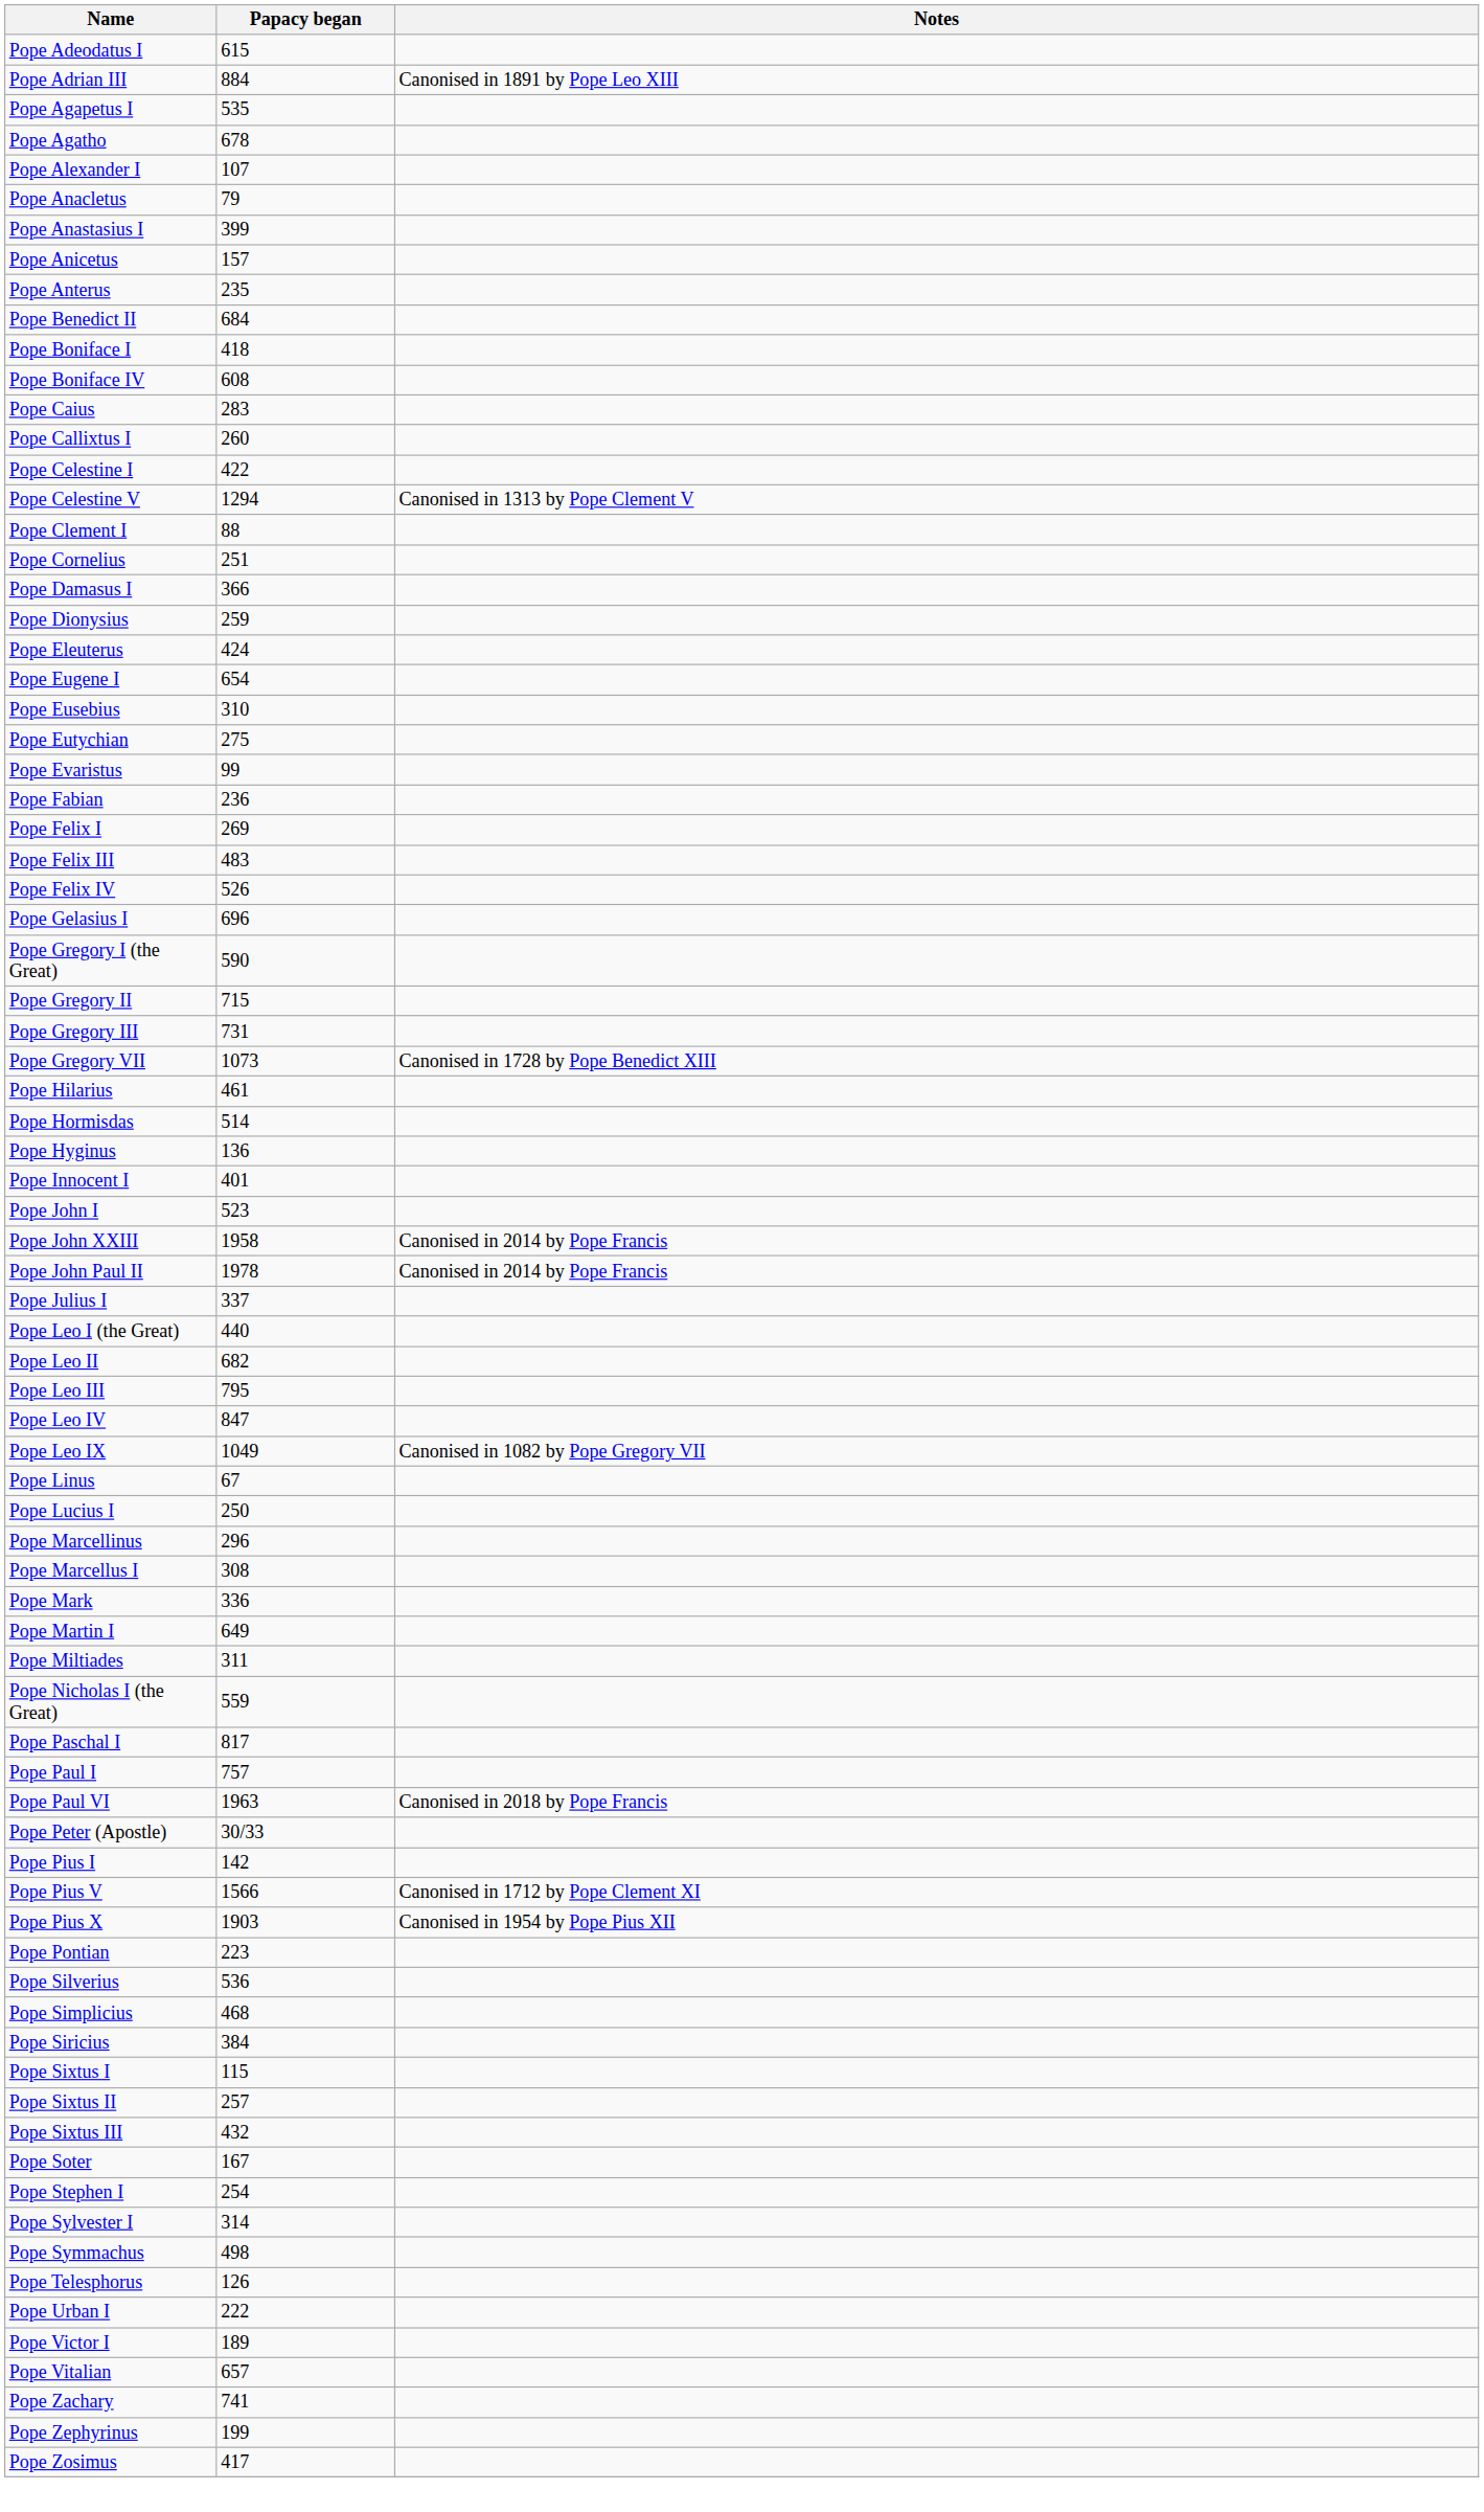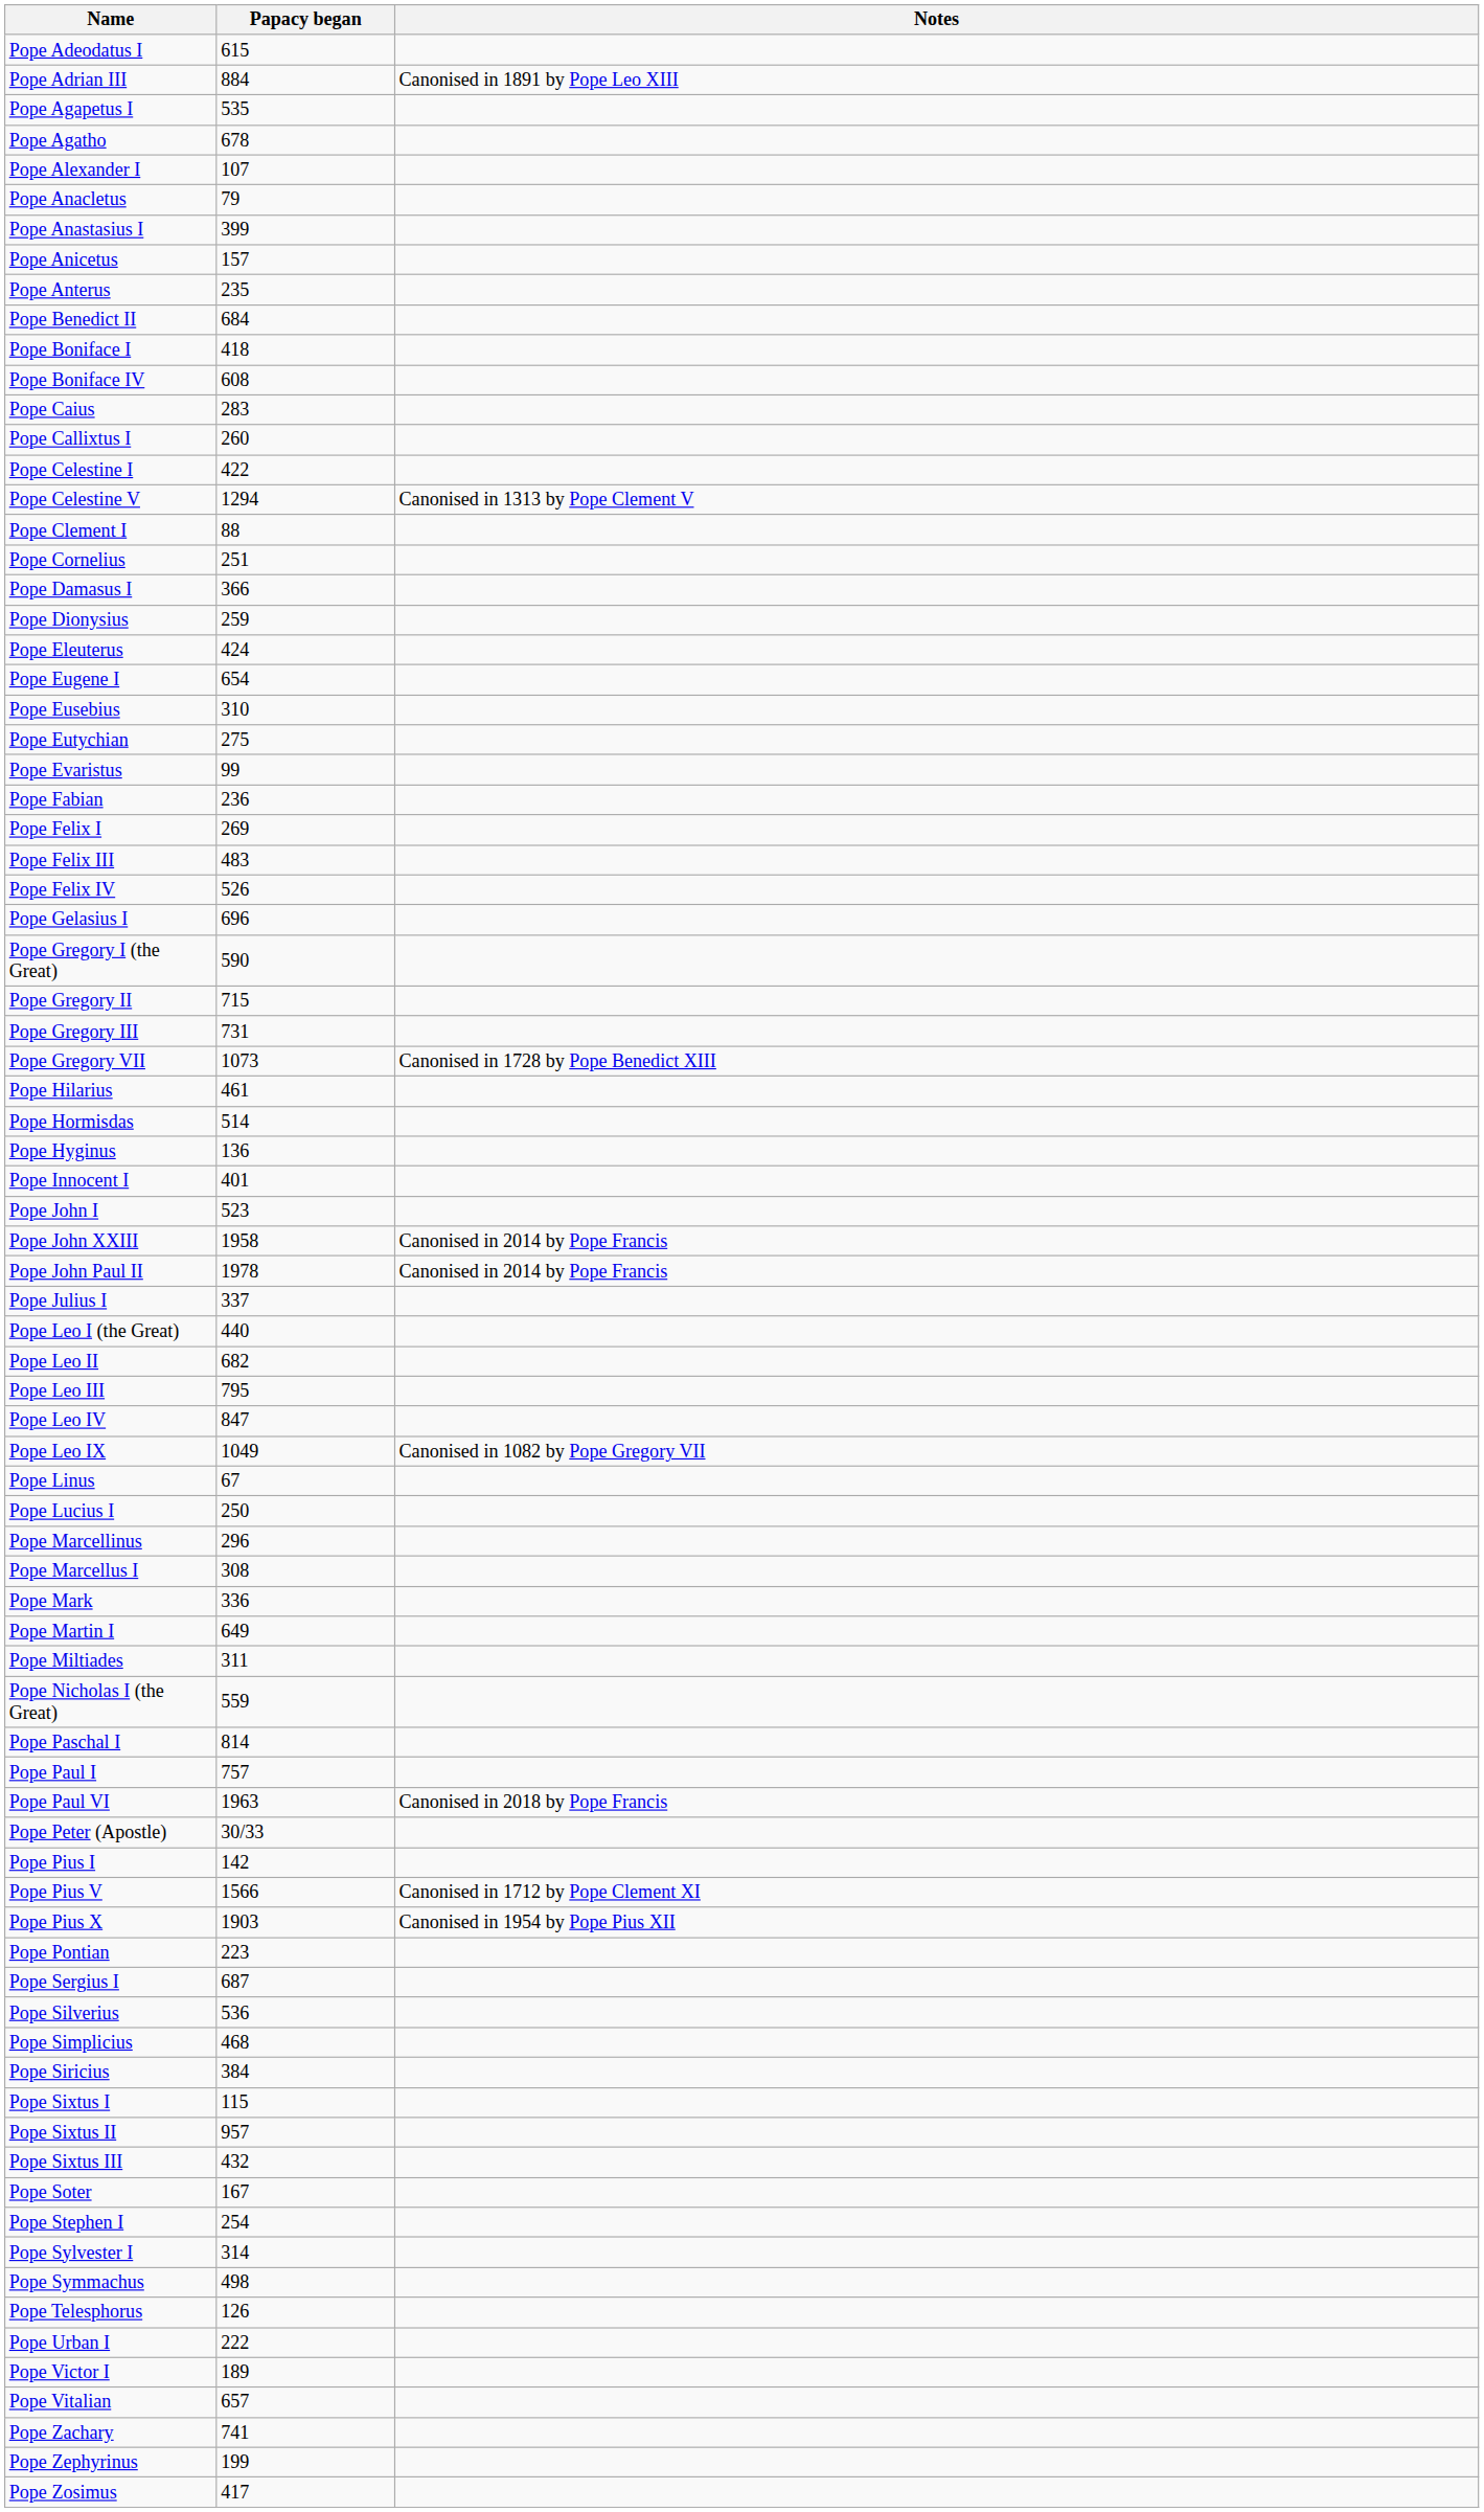 <table class="wikitable sortable">
 <tr>
 <th width="3%">Name</th>
 <th width="3%">Papacy began</th>
 <th width="21%" class="sortable">Notes</th>
 </tr>
 <tr>
 <td><a href='#'>Pope Adeodatus I</a></td>
 <td>615</td>
 <td></td>
 </tr>
 <tr>
 <td><a href='#'>Pope Adrian III</a></td>
 <td>884</td>
 <td>Canonised in 1891 by <a href='#'>Pope Leo XIII</a></td>
 </tr>
 <tr>
 <td><a href='#'>Pope Agapetus I</a></td>
 <td>535</td>
 <td></td>
 </tr>
 <tr>
 <td><a href='#'>Pope Agatho</a></td>
 <td>678</td>
 <td></td>
 </tr>
 <tr>
 <td><a href='#'>Pope Alexander I</a></td>
 <td>107</td>
 <td></td>
 </tr>
 <tr>
 <td><a href='#'>Pope Anacletus</a></td>
 <td>79</td>
 <td></td>
 </tr>
 <tr>
 <td><a href='#'>Pope Anastasius I</a></td>
 <td>399</td>
 <td></td>
 </tr>
 <tr>
 <td><a href='#'>Pope Anicetus</a></td>
 <td>157</td>
 <td></td>
 </tr>
 <tr>
 <td><a href='#'>Pope Anterus</a></td>
 <td>235</td>
 <td></td>
 </tr>
 <tr>
 <td><a href='#'>Pope Benedict II</a></td>
 <td>684</td>
 <td></td>
 </tr>
 <tr>
 <td><a href='#'>Pope Boniface I</a></td>
 <td>418</td>
 <td></td>
 </tr>
 <tr>
 <td><a href='#'>Pope Boniface IV</a></td>
 <td>608</td>
 <td></td>
 </tr>
 <tr>
 <td><a href='#'>Pope Caius</a></td>
 <td>283</td>
 <td></td>
 </tr>
 <tr>
 <td><a href='#'>Pope Callixtus I</a></td>
 <td>260</td>
 <td></td>
 </tr>
 <tr>
 <td><a href='#'>Pope Celestine I</a></td>
 <td>422</td>
 <td></td>
 </tr>
 <tr>
 <td><a href='#'>Pope Celestine V</a></td>
 <td>1294</td>
 <td>Canonised in 1313 by <a href='#'>Pope Clement V</a></td>
 </tr>
 <tr>
 <td><a href='#'>Pope Clement I</a></td>
 <td>88</td>
 <td></td>
 </tr>
 <tr>
 <td><a href='#'>Pope Cornelius</a></td>
 <td>251</td>
 <td></td>
 </tr>
 <tr>
 <td><a href='#'>Pope Damasus I</a></td>
 <td>366</td>
 <td></td>
 </tr>
 <tr>
 <td><a href='#'>Pope Dionysius</a></td>
 <td>259</td>
 <td></td>
 </tr>
 <tr>
 <td><a href='#'>Pope Eleuterus</a></td>
 <td>424</td>
 <td></td>
 </tr>
 <tr>
 <td><a href='#'>Pope Eugene I</a></td>
 <td>654</td>
 <td></td>
 </tr>
 <tr>
 <td><a href='#'>Pope Eusebius</a></td>
 <td>310</td>
 <td></td>
 </tr>
 <tr>
 <td><a href='#'>Pope Eutychian</a></td>
 <td>275</td>
 <td></td>
 </tr>
 <tr>
 <td><a href='#'>Pope Evaristus</a></td>
 <td>99</td>
 <td></td>
 </tr>
 <tr>
 <td><a href='#'>Pope Fabian</a></td>
 <td>236</td>
 <td></td>
 </tr>
 <tr>
 <td><a href='#'>Pope Felix I</a></td>
 <td>269</td>
 <td></td>
 </tr>
 <tr>
 <td><a href='#'>Pope Felix III</a></td>
 <td>483</td>
 <td></td>
 </tr>
 <tr>
 <td><a href='#'>Pope Felix IV</a></td>
 <td>526</td>
 <td></td>
 </tr>
 <tr>
 <td><a href='#'>Pope Gelasius I</a></td>
 <td>696</td>
 <td></td>
 </tr>
 <tr>
 <td><a href='#'>Pope Gregory I</a> (the Great)</td>
 <td>590</td>
 <td></td>
 </tr>
 <tr>
 <td><a href='#'>Pope Gregory II</a></td>
 <td>715</td>
 <td></td>
 </tr>
 <tr>
 <td><a href='#'>Pope Gregory III</a></td>
 <td>731</td>
 <td></td>
 </tr>
 <tr>
 <td><a href='#'>Pope Gregory VII</a></td>
 <td>1073</td>
 <td>Canonised in 1728 by <a href='#'>Pope Benedict XIII</a></td>
 </tr>
 <tr>
 <td><a href='#'>Pope Hilarius</a></td>
 <td>461</td>
 <td></td>
 </tr>
 <tr>
 <td><a href='#'>Pope Hormisdas</a></td>
 <td>514</td>
 <td></td>
 </tr>
 <tr>
 <td><a href='#'>Pope Hyginus</a></td>
 <td>136</td>
 <td></td>
 </tr>
 <tr>
 <td><a href='#'>Pope Innocent I</a></td>
 <td>401</td>
 <td></td>
 </tr>
 <tr>
 <td><a href='#'>Pope John I</a></td>
 <td>523</td>
 <td></td>
 </tr>
 <tr>
 <td><a href='#'>Pope John XXIII</a></td>
 <td>1958</td>
 <td>Canonised in 2014 by <a href='#'>Pope Francis</a></td>
 </tr>
 <tr>
 <td><a href='#'>Pope John Paul II</a></td>
 <td>1978</td>
 <td>Canonised in 2014 by <a href='#'>Pope Francis</a></td>
 </tr>
 <tr>
 <td><a href='#'>Pope Julius I</a></td>
 <td>337</td>
 <td></td>
 </tr>
 <tr>
 <td><a href='#'>Pope Leo I</a> (the Great)</td>
 <td>440</td>
 <td></td>
 </tr>
 <tr>
 <td><a href='#'>Pope Leo II</a></td>
 <td>682</td>
 <td></td>
 </tr>
 <tr>
 <td><a href='#'>Pope Leo III</a></td>
 <td>795</td>
 <td></td>
 </tr>
 <tr>
 <td><a href='#'>Pope Leo IV</a></td>
 <td>847</td>
 <td></td>
 </tr>
 <tr>
 <td><a href='#'>Pope Leo IX</a></td>
 <td>1049</td>
 <td>Canonised in 1082 by <a href='#'>Pope Gregory VII</a></td>
 </tr>
 <tr>
 <td><a href='#'>Pope Linus</a></td>
 <td>67</td>
 <td></td>
 </tr>
 <tr>
 <td><a href='#'>Pope Lucius I</a></td>
 <td>250</td>
 <td></td>
 </tr>
 <tr>
 <td><a href='#'>Pope Marcellinus</a></td>
 <td>296</td>
 <td></td>
 </tr>
 <tr>
 <td><a href='#'>Pope Marcellus I</a></td>
 <td>308</td>
 <td></td>
 </tr>
 <tr>
 <td><a href='#'>Pope Mark</a></td>
 <td>336</td>
 <td></td>
 </tr>
 <tr>
 <td><a href='#'>Pope Martin I</a></td>
 <td>649</td>
 <td></td>
 </tr>
 <tr>
 <td><a href='#'>Pope Miltiades</a></td>
 <td>311</td>
 <td></td>
 </tr>
 <tr>
 <td><a href='#'>Pope Nicholas I</a> (the Great)</td>
 <td>559</td>
 <td></td>
 </tr>
 <tr>
 <td><a href='#'>Pope Paschal I</a></td>
-<td>817</td>
+<td>814</td>
 <td></td>
 </tr>
 <tr>
 <td><a href='#'>Pope Paul I</a></td>
 <td>757</td>
 <td></td>
 </tr>
 <tr>
 <td><a href='#'>Pope Paul VI</a></td>
 <td>1963</td>
 <td>Canonised in 2018 by <a href='#'>Pope Francis</a></td>
 </tr>
 <tr>
 <td><a href='#'>Pope Peter</a> (Apostle)</td>
 <td>30/33</td>
 <td></td>
 </tr>
 <tr>
 <td><a href='#'>Pope Pius I</a></td>
 <td>142</td>
 <td></td>
 </tr>
 <tr>
 <td><a href='#'>Pope Pius V</a></td>
 <td>1566</td>
 <td>Canonised in 1712 by <a href='#'>Pope Clement XI</a></td>
 </tr>
 <tr>
 <td><a href='#'>Pope Pius X</a></td>
 <td>1903</td>
 <td>Canonised in 1954 by <a href='#'>Pope Pius XII</a></td>
 </tr>
 <tr>
 <td><a href='#'>Pope Pontian</a></td>
 <td>223</td>
 <td></td>
 </tr>
 <tr>
+<td><a href='#'>Pope Sergius I</a></td>
+<td>687</td>
+<td></td>
+</tr>
+<tr>
 <td><a href='#'>Pope Silverius</a></td>
 <td>536</td>
 <td></td>
 </tr>
 <tr>
 <td><a href='#'>Pope Simplicius</a></td>
 <td>468</td>
 <td></td>
 </tr>
 <tr>
 <td><a href='#'>Pope Siricius</a></td>
 <td>384</td>
 <td></td>
 </tr>
 <tr>
 <td><a href='#'>Pope Sixtus I</a></td>
 <td>115</td>
 <td></td>
 </tr>
 <tr>
 <td><a href='#'>Pope Sixtus II</a></td>
-<td>257</td>
+<td>957</td>
 <td></td>
 </tr>
 <tr>
 <td><a href='#'>Pope Sixtus III</a></td>
 <td>432</td>
 <td></td>
 </tr>
 <tr>
 <td><a href='#'>Pope Soter</a></td>
 <td>167</td>
 <td></td>
 </tr>
 <tr>
 <td><a href='#'>Pope Stephen I</a></td>
 <td>254</td>
 <td></td>
 </tr>
 <tr>
 <td><a href='#'>Pope Sylvester I</a></td>
 <td>314</td>
 <td></td>
 </tr>
 <tr>
 <td><a href='#'>Pope Symmachus</a></td>
 <td>498</td>
 <td></td>
 </tr>
 <tr>
 <td><a href='#'>Pope Telesphorus</a></td>
 <td>126</td>
 <td></td>
 </tr>
 <tr>
 <td><a href='#'>Pope Urban I</a></td>
 <td>222</td>
 <td></td>
 </tr>
 <tr>
 <td><a href='#'>Pope Victor I</a></td>
 <td>189</td>
 <td></td>
 </tr>
 <tr>
 <td><a href='#'>Pope Vitalian</a></td>
 <td>657</td>
 <td></td>
 </tr>
 <tr>
 <td><a href='#'>Pope Zachary</a></td>
 <td>741</td>
 <td></td>
 </tr>
 <tr>
 <td><a href='#'>Pope Zephyrinus</a></td>
 <td>199</td>
 <td></td>
 </tr>
 <tr>
 <td><a href='#'>Pope Zosimus</a></td>
 <td>417</td>
 <td></td>
 </tr>
 <tr>
 </tr>
 </table>
